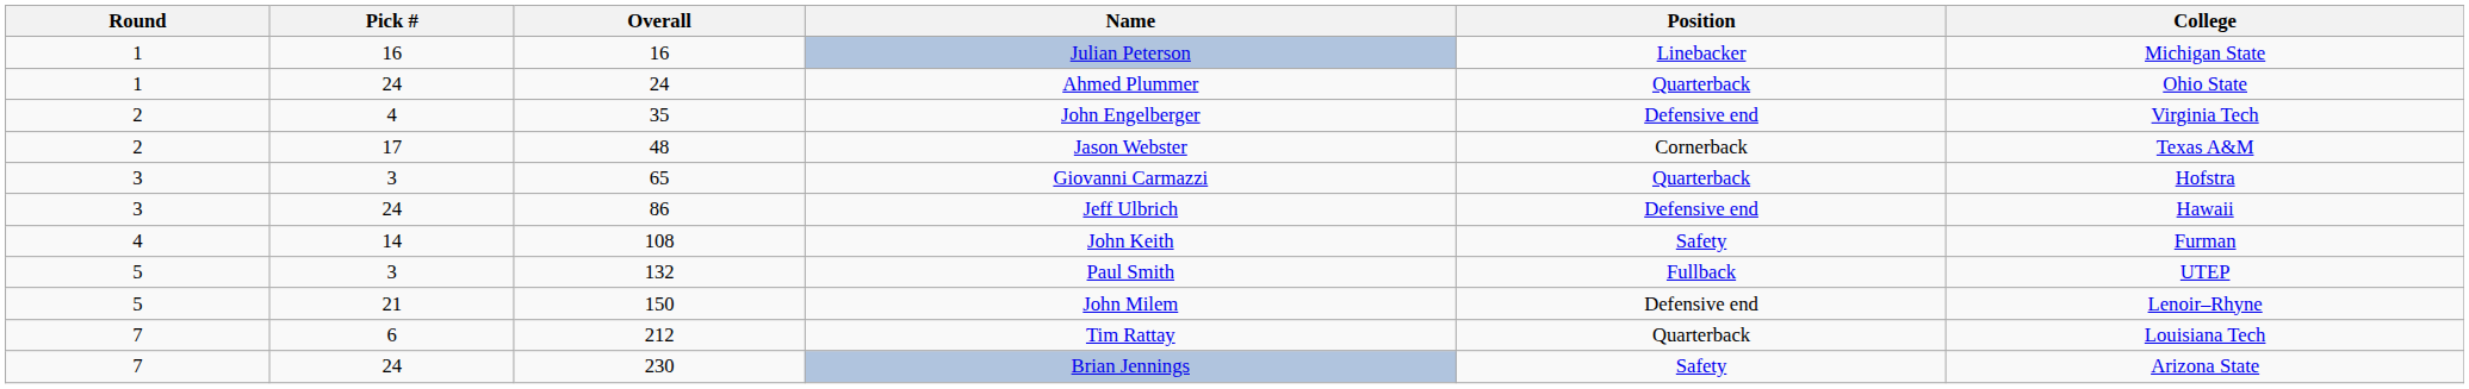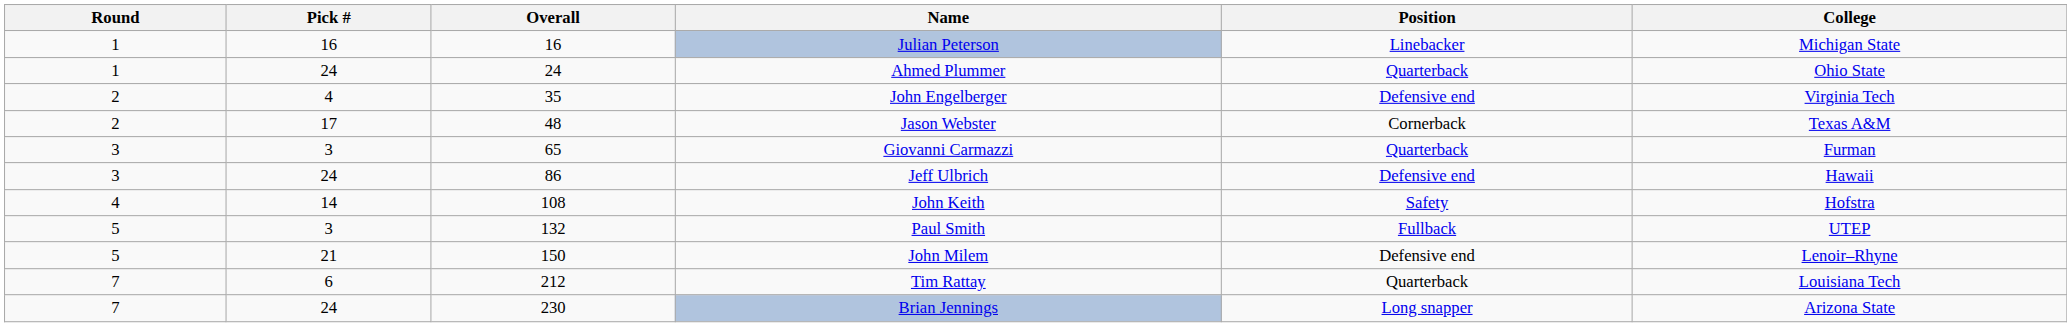 <table class="wikitable sortable sortable" style="width: 100%; text-align:center">
 <tr>
 <th>Round</th>
 <th>Pick #</th>
 <th>Overall</th>
 <th>Name</th>
 <th>Position</th>
 <th>College</th>
 </tr>
 <tr>
 <td>1</td>
 <td>16</td>
 <td>16</td>
 <td bgcolor=lightsteelblue><a href='#'>Julian Peterson</a></td>
 <td><a href='#'>Linebacker</a></td>
 <td><a href='#'>Michigan State</a></td>
 </tr>
 <tr>
 <td>1</td>
 <td>24</td>
 <td>24</td>
 <td><a href='#'>Ahmed Plummer</a></td>
 <td><a href='#'>Quarterback</a></td>
 <td><a href='#'>Ohio State</a></td>
 </tr>
 <tr>
 <td>2</td>
 <td>4</td>
 <td>35</td>
 <td><a href='#'>John Engelberger</a></td>
 <td><a href='#'>Defensive end</a></td>
 <td><a href='#'>Virginia Tech</a></td>
 </tr>
 <tr>
 <td>2</td>
 <td>17</td>
 <td>48</td>
 <td><a href='#'>Jason Webster</a></td>
 <td>Cornerback</td>
 <td><a href='#'>Texas A&M</a></td>
 </tr>
 <tr>
 <td>3</td>
 <td>3</td>
 <td>65</td>
 <td><a href='#'>Giovanni Carmazzi</a></td>
 <td><a href='#'>Quarterback</a></td>
-<td><a href='#'>Hofstra</a></td>
+<td><a href='#'>Furman</a></td>
 </tr>
 <tr>
 <td>3</td>
 <td>24</td>
 <td>86</td>
 <td><a href='#'>Jeff Ulbrich</a></td>
 <td><a href='#'>Defensive end</a></td>
 <td><a href='#'>Hawaii</a></td>
 </tr>
 <tr>
 <td>4</td>
 <td>14</td>
 <td>108</td>
 <td><a href='#'>John Keith</a></td>
 <td><a href='#'>Safety</a></td>
-<td><a href='#'>Furman</a></td>
+<td><a href='#'>Hofstra</a></td>
 </tr>
 <tr>
 <td>5</td>
 <td>3</td>
 <td>132</td>
 <td><a href='#'>Paul Smith</a></td>
 <td><a href='#'>Fullback</a></td>
 <td><a href='#'>UTEP</a></td>
 </tr>
 <tr>
 <td>5</td>
 <td>21</td>
 <td>150</td>
 <td><a href='#'>John Milem</a></td>
 <td>Defensive end</td>
 <td><a href='#'>Lenoir–Rhyne</a></td>
 </tr>
 <tr>
 <td>7</td>
 <td>6</td>
 <td>212</td>
 <td><a href='#'>Tim Rattay</a></td>
 <td>Quarterback</td>
 <td><a href='#'>Louisiana Tech</a></td>
 </tr>
 <tr>
 <td>7</td>
 <td>24</td>
 <td>230</td>
 <td bgcolor=lightsteelblue><a href='#'>Brian Jennings</a></td>
-<td><a href='#'>Safety</a></td>
+<td><a href='#'>Long snapper</a></td>
 <td><a href='#'>Arizona State</a></td>
 </tr>
 </table>
